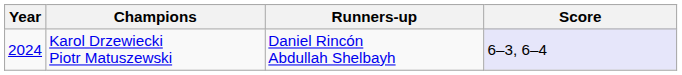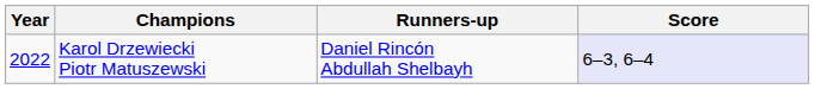 <table class="wikitable" style="font-size:90%">
 <tr>
 <th>Year</th>
 <th width="200">Champions</th>
 <th width="200">Runners-up</th>
 <th width="175">Score</th>
 </tr>
 <tr>
-<td><a href='#'>2024</a></td>
+<td><a href='#'>2022</a></td>
 <td> <a href='#'>Karol Drzewiecki</a><br> <a href='#'>Piotr Matuszewski</a></td>
 <td> <a href='#'>Daniel Rincón</a><br> <a href='#'>Abdullah Shelbayh</a></td>
 <td style="background: lavender;">6–3, 6–4</td>
 </tr>
 </table>
